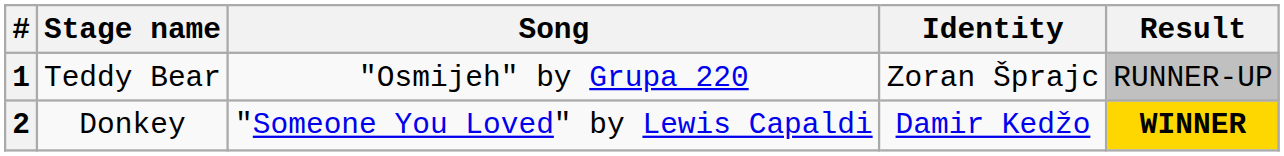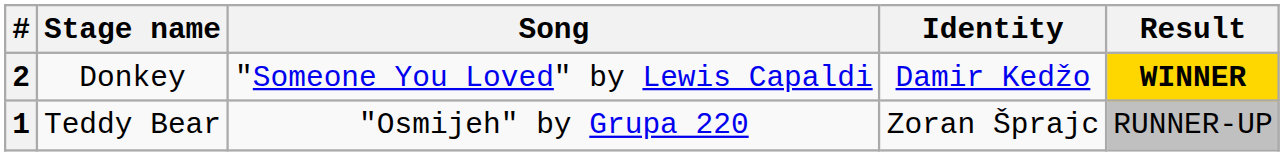 <table class="wikitable plainrowheaders" style="text-align: center;">
 <tr>
 <th>#</th>
 <th>Stage name</th>
 <th>Song</th>
 <th>Identity</th>
 <th>Result</th>
 </tr>
 <tr>
+<th>2</th>
+<td>Donkey</td>
+<td>"<a href='#'>Someone You Loved</a>" by <a href='#'>Lewis Capaldi</a></td>
+<td><a href='#'>Damir Kedžo</a></td>
+<td bgcolor="gold"><strong>WINNER</strong></td>
+</tr>
+<tr>
 <th>1</th>
 <td>Teddy Bear</td>
 <td>"Osmijeh" by <a href='#'>Grupa 220</a></td>
 <td>Zoran Šprajc</td>
 <td bgcolor="silver">RUNNER-UP</td>
 </tr>
-<tr>
-<th>2</th>
-<td>Donkey</td>
-<td>"<a href='#'>Someone You Loved</a>" by <a href='#'>Lewis Capaldi</a></td>
-<td><a href='#'>Damir Kedžo</a></td>
-<td bgcolor="gold"><strong>WINNER</strong></td>
-</tr>
 </table>
